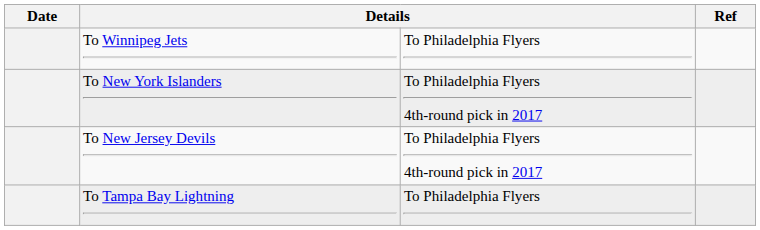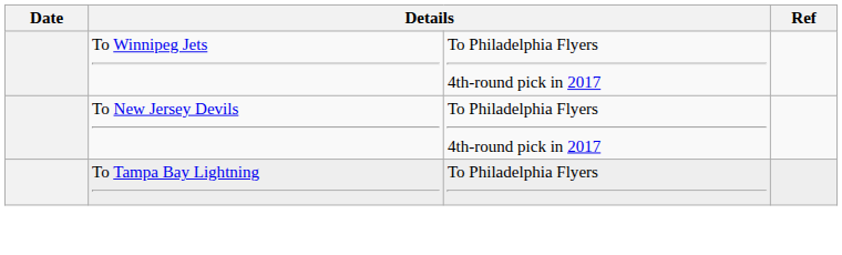 <table class="wikitable plainrowheaders" style="width: 50em;">
 <tr>
 <th scope="col">Date</th>
 <th scope="col" colspan="2">Details</th>
 <th scope="col">Ref</th>
 </tr>
 <tr>
 <th scope="row"></th>
 <td valign="top">To <a href='#'>Winnipeg Jets</a> <hr> </td>
-<td valign="top">To Philadelphia Flyers <hr> </td>
-<td></td>
-</tr>
-<tr style="background:#eee;">
-<th scope="row"></th>
-<td valign="top">To <a href='#'>New York Islanders</a> <hr> </td>
 <td valign="top">To Philadelphia Flyers <hr> 4th-round pick in <a href='#'>2017</a></td>
 <td></td>
 </tr>
 <tr>
 <th scope="row"></th>
 <td valign="top">To <a href='#'>New Jersey Devils</a> <hr> </td>
 <td valign="top">To Philadelphia Flyers <hr> 4th-round pick in <a href='#'>2017</a></td>
 <td></td>
 </tr>
 <tr style="background:#eee;">
 <th scope="row"></th>
 <td valign="top">To <a href='#'>Tampa Bay Lightning</a> <hr> </td>
 <td valign="top">To Philadelphia Flyers <hr> </td>
 <td></td>
 </tr>
 </table>
